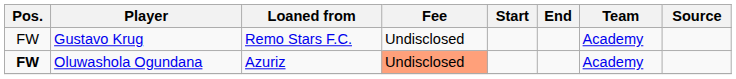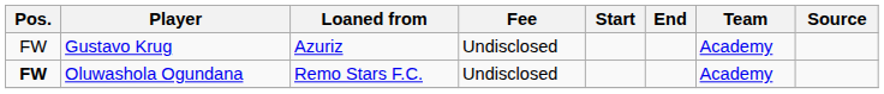 <table class="wikitable" width="60%" style="text-align:center; font-size:95%; text-align:left">
 <tr>
 <th>Pos.</th>
 <th>Player</th>
 <th>Loaned from</th>
 <th>Fee</th>
 <th>Start</th>
 <th>End</th>
 <th>Team</th>
 <th>Source</th>
 </tr>
 <tr>
 <td style="text-align:center;">FW</td>
 <td> <a href='#'>Gustavo Krug</a></td>
-<td> <a href='#'>Remo Stars F.C.</a></td>
+<td> <a href='#'>Azuriz</a></td>
 <td>Undisclosed</td>
 <td></td>
 <td></td>
 <td><a href='#'>Academy</a></td>
 <td style="text-align:center;"></td>
 </tr>
 <tr>
 <td style="text-align:center;"><strong>FW</strong></td>
 <td> <a href='#'>Oluwashola Ogundana</a></td>
-<td> <a href='#'>Azuriz</a></td>
-<td style="background: lightsalmon;">Undisclosed</td>
+<td> <a href='#'>Remo Stars F.C.</a></td>
+<td>Undisclosed</td>
 <td></td>
 <td></td>
 <td><a href='#'>Academy</a></td>
 <td style="text-align:center;"></td>
 </tr>
 <tr>
 </tr>
 </table>
